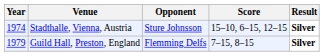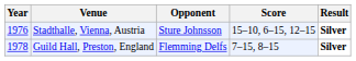 <table class="sortable wikitable" style="font-size: 90%;">
 <tr>
 <th>Year</th>
 <th>Venue</th>
 <th>Opponent</th>
 <th>Score</th>
 <th>Result</th>
 </tr>
 <tr style="background:#ECF2FF">
-<td align="center"><a href='#'>1974</a></td>
+<td align="center"><a href='#'>1976</a></td>
 <td align="left"><a href='#'>Stadthalle</a>, <a href='#'>Vienna</a>, Austria</td>
 <td align="left"> <a href='#'>Sture Johnsson</a></td>
 <td align="left">15–10, 6–15, 12–15</td>
 <td style="text-align:left; background:white"> <strong>Silver</strong></td>
 </tr>
 <tr style="background:#ECF2FF">
-<td align="center"><a href='#'>1979</a></td>
+<td align="center"><a href='#'>1978</a></td>
 <td align="left"><a href='#'>Guild Hall</a>, <a href='#'>Preston</a>, England</td>
 <td align="left"> <a href='#'>Flemming Delfs</a></td>
 <td align="left">7–15, 8–15</td>
 <td style="text-align:left; background:white"> <strong>Silver</strong></td>
 </tr>
 </table>
